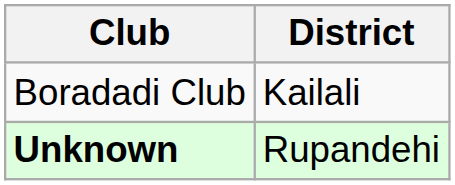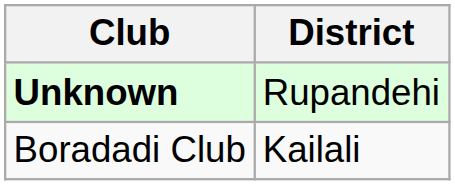 <table class="wikitable" border="1">
 <tr>
 <th>Club</th>
 <th>District</th>
 </tr>
+<tr bgcolor=#dfd>
+<td><strong>Unknown</strong></td>
+<td>Rupandehi</td>
+</tr>
 <tr>
 <td>Boradadi Club</td>
 <td>Kailali</td>
 </tr>
-<tr bgcolor=#dfd>
-<td><strong>Unknown</strong></td>
-<td>Rupandehi</td>
-</tr>
 </table>
